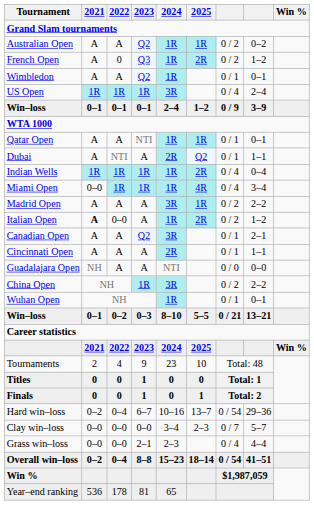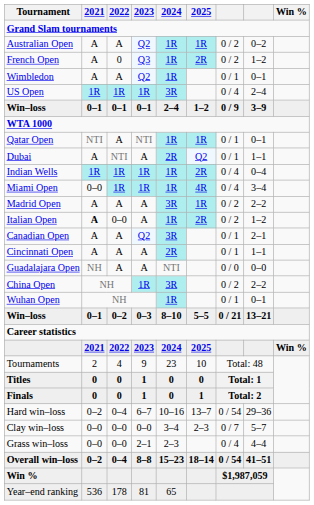 <table class="wikitable" style="text-align:center">
 <tr>
 <th>Tournament</th>
 <th><a href='#'>2021</a></th>
 <th><a href='#'>2022</a></th>
 <th><a href='#'>2023</a></th>
 <th><a href='#'>2024</a></th>
 <th><a href='#'>2025</a></th>
 <th></th>
 <th></th>
 <th>Win %</th>
 </tr>
 <tr>
 <td colspan="9" align="left"><strong><a href='#'>Grand Slam tournaments</a></strong></td>
 </tr>
 <tr>
 <td align="left"><a href='#'>Australian Open</a></td>
 <td>A</td>
 <td>A</td>
 <td style=background:#f0f8ff><a href='#'>Q2</a></td>
 <td style=background:#afeeee><a href='#'>1R</a></td>
 <td style=background:#afeeee><a href='#'>1R</a></td>
 <td>0 / 2</td>
 <td>0–2</td>
 <td></td>
 </tr>
 <tr>
 <td align="left"><a href='#'>French Open</a></td>
 <td>A</td>
 <td>0</td>
 <td bgcolor=f0f8ff><a href='#'>Q3</a></td>
 <td style=background:#afeeee><a href='#'>1R</a></td>
 <td style=background:#afeeee><a href='#'>2R</a></td>
 <td>0 / 2</td>
 <td>1–2</td>
 <td></td>
 </tr>
 <tr>
 <td align="left"><a href='#'>Wimbledon</a></td>
 <td>A</td>
 <td>A</td>
 <td bgcolor=f0f8ff><a href='#'>Q2</a></td>
 <td bgcolor=afeeee><a href='#'>1R</a></td>
 <td></td>
 <td>0 / 1</td>
 <td>0–1</td>
 <td></td>
 </tr>
 <tr>
 <td align="left"><a href='#'>US Open</a></td>
 <td style=background:#afeeee><a href='#'>1R</a></td>
 <td style=background:#afeeee><a href='#'>1R</a></td>
 <td style=background:#afeeee><a href='#'>1R</a></td>
 <td style=background:#afeeee><a href='#'>3R</a></td>
 <td></td>
 <td>0 / 4</td>
 <td>2–4</td>
 <td></td>
 </tr>
 <tr style="background:#efefef;font-weight:bold">
 <td align="left">Win–loss</td>
 <td>0–1</td>
 <td>0–1</td>
 <td>0–1</td>
 <td>2–4</td>
 <td>1–2</td>
 <td>0 / 9</td>
 <td>3–9</td>
 <td></td>
 </tr>
 <tr>
 <td colspan="9" align="left"><strong><a href='#'>WTA 1000</a></strong></td>
 </tr>
 <tr>
 <td align="left"><a href='#'>Qatar Open</a></td>
-<td>A</td>
+<td style="color:#767676">NTI</td>
 <td>A</td>
 <td style="color:#767676">NTI</td>
 <td bgcolor= afeeee><a href='#'>1R</a></td>
 <td bgcolor= afeeee><a href='#'>1R</a></td>
 <td>0 / 1</td>
 <td>0–1</td>
 <td></td>
 </tr>
 <tr>
 <td align="left"><a href='#'>Dubai</a></td>
 <td>A</td>
 <td style="color:#767676">NTI</td>
 <td>A</td>
 <td bgcolor= afeeee><a href='#'>2R</a></td>
 <td bgcolor= f0f8ff><a href='#'>Q2</a></td>
 <td>0 / 1</td>
 <td>1–1</td>
 <td></td>
 </tr>
 <tr>
 <td align="left"><a href='#'>Indian Wells</a></td>
 <td bgcolor= afeeee><a href='#'>1R</a></td>
 <td bgcolor= afeeee><a href='#'>1R</a></td>
 <td bgcolor= afeeee><a href='#'>1R</a></td>
 <td bgcolor= afeeee><a href='#'>1R</a></td>
 <td bgcolor= afeeee><a href='#'>2R</a></td>
 <td>0 / 4</td>
 <td>0–4</td>
 <td></td>
 </tr>
 <tr>
 <td align="left"><a href='#'>Miami Open</a></td>
 <td>0–0</td>
 <td bgcolor= afeeee><a href='#'>1R</a></td>
 <td bgcolor= afeeee><a href='#'>1R</a></td>
 <td bgcolor= afeeee><a href='#'>1R</a></td>
 <td bgcolor= afeeee><a href='#'>4R</a></td>
 <td>0 / 4</td>
 <td>3–4</td>
 <td></td>
 </tr>
 <tr>
 <td align="left"><a href='#'>Madrid Open</a></td>
 <td>A</td>
 <td>A</td>
 <td>A</td>
 <td bgcolor= afeeee><a href='#'>3R</a></td>
 <td bgcolor= afeeee><a href='#'>1R</a></td>
 <td>0 / 2</td>
 <td>2–2</td>
 <td></td>
 </tr>
 <tr>
 <td align="left"><a href='#'>Italian Open</a></td>
 <td><strong>A</strong></td>
 <td>0–0</td>
 <td>A</td>
 <td bgcolor= afeeee><a href='#'>1R</a></td>
 <td bgcolor= afeeee><a href='#'>2R</a></td>
 <td>0 / 2</td>
 <td>1–2</td>
 <td></td>
 </tr>
 <tr>
 <td align="left"><a href='#'>Canadian Open</a></td>
 <td>A</td>
 <td>A</td>
 <td bgcolor=f0f8ff><a href='#'>Q2</a></td>
 <td bgcolor=afeeee><a href='#'>3R</a></td>
 <td></td>
 <td>0 / 1</td>
 <td>2–1</td>
 <td></td>
 </tr>
 <tr>
 <td align="left"><a href='#'>Cincinnati Open</a></td>
 <td>A</td>
 <td>A</td>
 <td>A</td>
 <td bgcolor=afeeee><a href='#'>2R</a></td>
 <td></td>
 <td>0 / 1</td>
 <td>1–1</td>
 <td></td>
 </tr>
 <tr>
 <td align="left"><a href='#'>Guadalajara Open</a></td>
 <td style="color:#767676">NH</td>
 <td>A</td>
 <td>A</td>
 <td style="color:#767676">NTI</td>
 <td></td>
 <td>0 / 0</td>
 <td>0–0</td>
 <td></td>
 </tr>
 <tr>
 <td align="left"><a href='#'>China Open</a></td>
 <td colspan="2" style=color:#767676>NH</td>
 <td bgcolor= afeeee><a href='#'>1R</a></td>
 <td bgcolor= afeeee><a href='#'>3R</a></td>
 <td></td>
 <td>0 / 2</td>
 <td>2–2</td>
 <td></td>
 </tr>
 <tr>
 <td align="left"><a href='#'>Wuhan Open</a></td>
 <td colspan="3" style="color:#767676">NH</td>
 <td style=background:#afeeee><a href='#'>1R</a></td>
 <td></td>
 <td>0 / 1</td>
 <td>0–1</td>
 <td></td>
 </tr>
 <tr style="background:#efefef;font-weight:bold">
 <td align=left>Win–loss</td>
 <td>0–1</td>
 <td>0–2</td>
 <td>0–3</td>
 <td>8–10</td>
 <td>5–5</td>
 <td>0 / 21</td>
 <td>13–21</td>
 <td></td>
 </tr>
 <tr>
 <td colspan="9" align="left"><strong>Career statistics</strong></td>
 </tr>
 <tr style="background:#efefef;font-weight:bold">
 <td></td>
 <td><a href='#'>2021</a></td>
 <td><a href='#'>2022</a></td>
 <td><a href='#'>2023</a></td>
 <td><a href='#'>2024</a></td>
 <td><a href='#'>2025</a></td>
 <td></td>
 <td></td>
 <td>Win %</td>
 </tr>
 <tr>
 <td align="left">Tournaments</td>
 <td>2</td>
 <td>4</td>
 <td>9</td>
 <td>23</td>
 <td>10</td>
 <td colspan="2">Total: 48</td>
 </tr>
 <tr style="background:#efefef;font-weight:bold">
 <td align="left">Titles</td>
 <td>0</td>
 <td>0</td>
 <td>1</td>
 <td>0</td>
 <td>0</td>
 <th colspan="2">Total: 1</th>
 </tr>
 <tr style="background:#efefef;font-weight:bold">
 <td align="left">Finals</td>
 <td>0</td>
 <td>0</td>
 <td>1</td>
 <td>0</td>
 <td>1</td>
 <th colspan="2">Total: 2</th>
 </tr>
 <tr>
 <td align="left">Hard win–loss</td>
 <td>0–2</td>
 <td>0–4</td>
 <td>6–7</td>
 <td>10–16</td>
 <td>13–7</td>
 <td>0 / 54</td>
 <td>29–36</td>
 <td></td>
 </tr>
 <tr>
 <td align="left">Clay win–loss</td>
 <td>0–0</td>
 <td>0–0</td>
 <td>0–0</td>
 <td>3–4</td>
 <td>2–3</td>
 <td>0 / 7</td>
 <td>5–7</td>
 <td></td>
 </tr>
 <tr>
 <td align="left">Grass win–loss</td>
 <td>0–0</td>
 <td>0–0</td>
 <td>2–1</td>
 <td>2–3</td>
 <td></td>
 <td>0 / 4</td>
 <td>4–4</td>
 <td></td>
 </tr>
 <tr style="background:#efefef;font-weight:bold">
 <td align="left">Overall win–loss</td>
 <td>0–2</td>
 <td>0–4</td>
 <td>8–8</td>
 <td>15–23</td>
 <td>18–14</td>
 <td>0 / 54</td>
 <td>41–51</td>
 <td></td>
 </tr>
 <tr style="background:#efefef;font-weight:bold">
 <td align="left">Win %</td>
 <td></td>
 <td></td>
 <td></td>
 <td></td>
 <td></td>
 <td colspan="2">$1,987,059</td>
 </tr>
 <tr bgcolor="efefef">
 <td align="left">Year–end ranking</td>
 <td>536</td>
 <td>178</td>
 <td>81</td>
 <td>65</td>
 <td></td>
 <td colspan="2"></td>
 </tr>
 </table>
